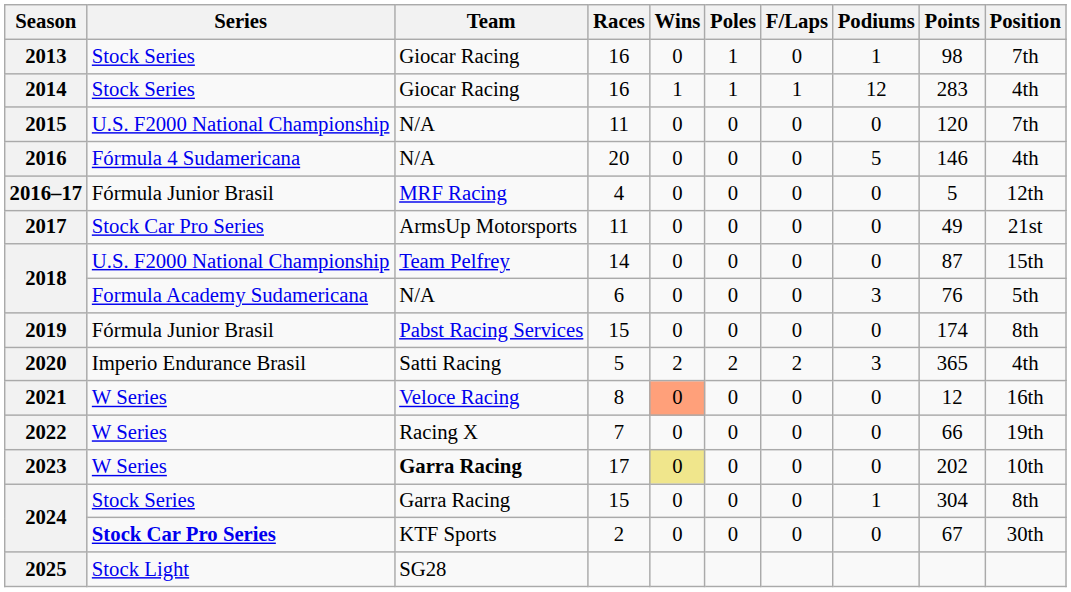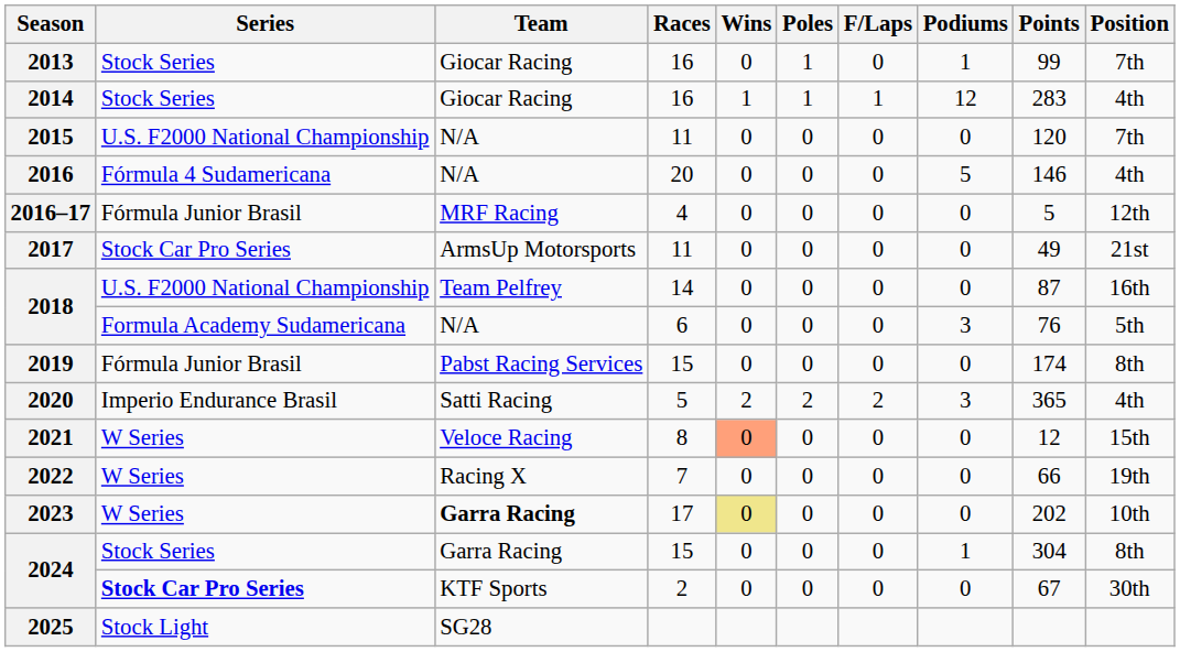 <table class="wikitable" style="font-size: 90%; text-align:center">
 <tr>
 <th>Season</th>
 <th>Series</th>
 <th>Team</th>
 <th>Races</th>
 <th>Wins</th>
 <th>Poles</th>
 <th>F/Laps</th>
 <th>Podiums</th>
 <th>Points</th>
 <th>Position</th>
 </tr>
 <tr>
 <th>2013</th>
 <td align=left><a href='#'>Stock Series</a></td>
 <td align=left>Giocar Racing</td>
 <td>16</td>
 <td>0</td>
 <td>1</td>
 <td>0</td>
 <td>1</td>
-<td>98</td>
+<td>99</td>
 <td>7th</td>
 </tr>
 <tr>
 <th>2014</th>
 <td align=left><a href='#'>Stock Series</a></td>
 <td align=left>Giocar Racing</td>
 <td>16</td>
 <td>1</td>
 <td>1</td>
 <td>1</td>
 <td>12</td>
 <td>283</td>
 <td>4th</td>
 </tr>
 <tr>
 <th>2015</th>
 <td align=left><a href='#'>U.S. F2000 National Championship</a></td>
 <td align=left>N/A</td>
 <td>11</td>
 <td>0</td>
 <td>0</td>
 <td>0</td>
 <td>0</td>
 <td>120</td>
 <td>7th</td>
 </tr>
 <tr>
 <th>2016</th>
 <td align=left><a href='#'>Fórmula 4 Sudamericana</a></td>
 <td align=left>N/A</td>
 <td>20</td>
 <td>0</td>
 <td>0</td>
 <td>0</td>
 <td>5</td>
 <td>146</td>
 <td>4th</td>
 </tr>
 <tr>
 <th>2016–17</th>
 <td align=left>Fórmula Junior Brasil</td>
 <td align=left><a href='#'>MRF Racing</a></td>
 <td>4</td>
 <td>0</td>
 <td>0</td>
 <td>0</td>
 <td>0</td>
 <td>5</td>
 <td>12th</td>
 </tr>
 <tr>
 <th>2017</th>
 <td align=left><a href='#'>Stock Car Pro Series</a></td>
 <td align=left>ArmsUp Motorsports</td>
 <td>11</td>
 <td>0</td>
 <td>0</td>
 <td>0</td>
 <td>0</td>
 <td>49</td>
 <td>21st</td>
 </tr>
 <tr>
 <th rowspan="2">2018</th>
 <td align=left><a href='#'>U.S. F2000 National Championship</a></td>
 <td align=left><a href='#'>Team Pelfrey</a></td>
 <td>14</td>
 <td>0</td>
 <td>0</td>
 <td>0</td>
 <td>0</td>
 <td>87</td>
-<td>15th</td>
+<td>16th</td>
 </tr>
 <tr>
 <td align=left><a href='#'>Formula Academy Sudamericana</a></td>
 <td align=left>N/A</td>
 <td>6</td>
 <td>0</td>
 <td>0</td>
 <td>0</td>
 <td>3</td>
 <td>76</td>
 <td>5th</td>
 </tr>
 <tr>
 <th>2019</th>
 <td align=left>Fórmula Junior Brasil</td>
 <td align=left><a href='#'>Pabst Racing Services</a></td>
 <td>15</td>
 <td>0</td>
 <td>0</td>
 <td>0</td>
 <td>0</td>
 <td>174</td>
 <td>8th</td>
 </tr>
 <tr>
 <th>2020</th>
 <td align=left>Imperio Endurance Brasil</td>
 <td align=left>Satti Racing</td>
 <td>5</td>
 <td>2</td>
 <td>2</td>
 <td>2</td>
 <td>3</td>
 <td>365</td>
 <td>4th</td>
 </tr>
 <tr>
 <th>2021</th>
 <td align=left><a href='#'>W Series</a></td>
 <td align=left><a href='#'>Veloce Racing</a></td>
 <td>8</td>
 <td style="background: lightsalmon;">0</td>
 <td>0</td>
 <td>0</td>
 <td>0</td>
 <td>12</td>
-<td>16th</td>
+<td>15th</td>
 </tr>
 <tr>
 <th>2022</th>
 <td align=left><a href='#'>W Series</a></td>
 <td align=left>Racing X</td>
 <td>7</td>
 <td>0</td>
 <td>0</td>
 <td>0</td>
 <td>0</td>
 <td>66</td>
 <td>19th</td>
 </tr>
 <tr>
 <th>2023</th>
 <td align=left><a href='#'>W Series</a></td>
 <td align=left><strong>Garra Racing</strong></td>
 <td>17</td>
 <td style="background: khaki;">0</td>
 <td>0</td>
 <td>0</td>
 <td>0</td>
 <td>202</td>
 <td>10th</td>
 </tr>
 <tr>
 <th rowspan=2>2024</th>
 <td align=left><a href='#'>Stock Series</a></td>
 <td align=left>Garra Racing</td>
 <td>15</td>
 <td>0</td>
 <td>0</td>
 <td>0</td>
 <td>1</td>
 <td>304</td>
 <td>8th</td>
 </tr>
 <tr>
 <td align=left><strong><a href='#'>Stock Car Pro Series</a></strong></td>
 <td align=left>KTF Sports</td>
 <td>2</td>
 <td>0</td>
 <td>0</td>
 <td>0</td>
 <td>0</td>
 <td>67</td>
 <td>30th</td>
 </tr>
 <tr>
 <th>2025</th>
 <td align=left><a href='#'>Stock Light</a></td>
 <td align=left>SG28</td>
 <td></td>
 <td></td>
 <td></td>
 <td></td>
 <td></td>
 <td></td>
 <td></td>
 </tr>
 </table>
